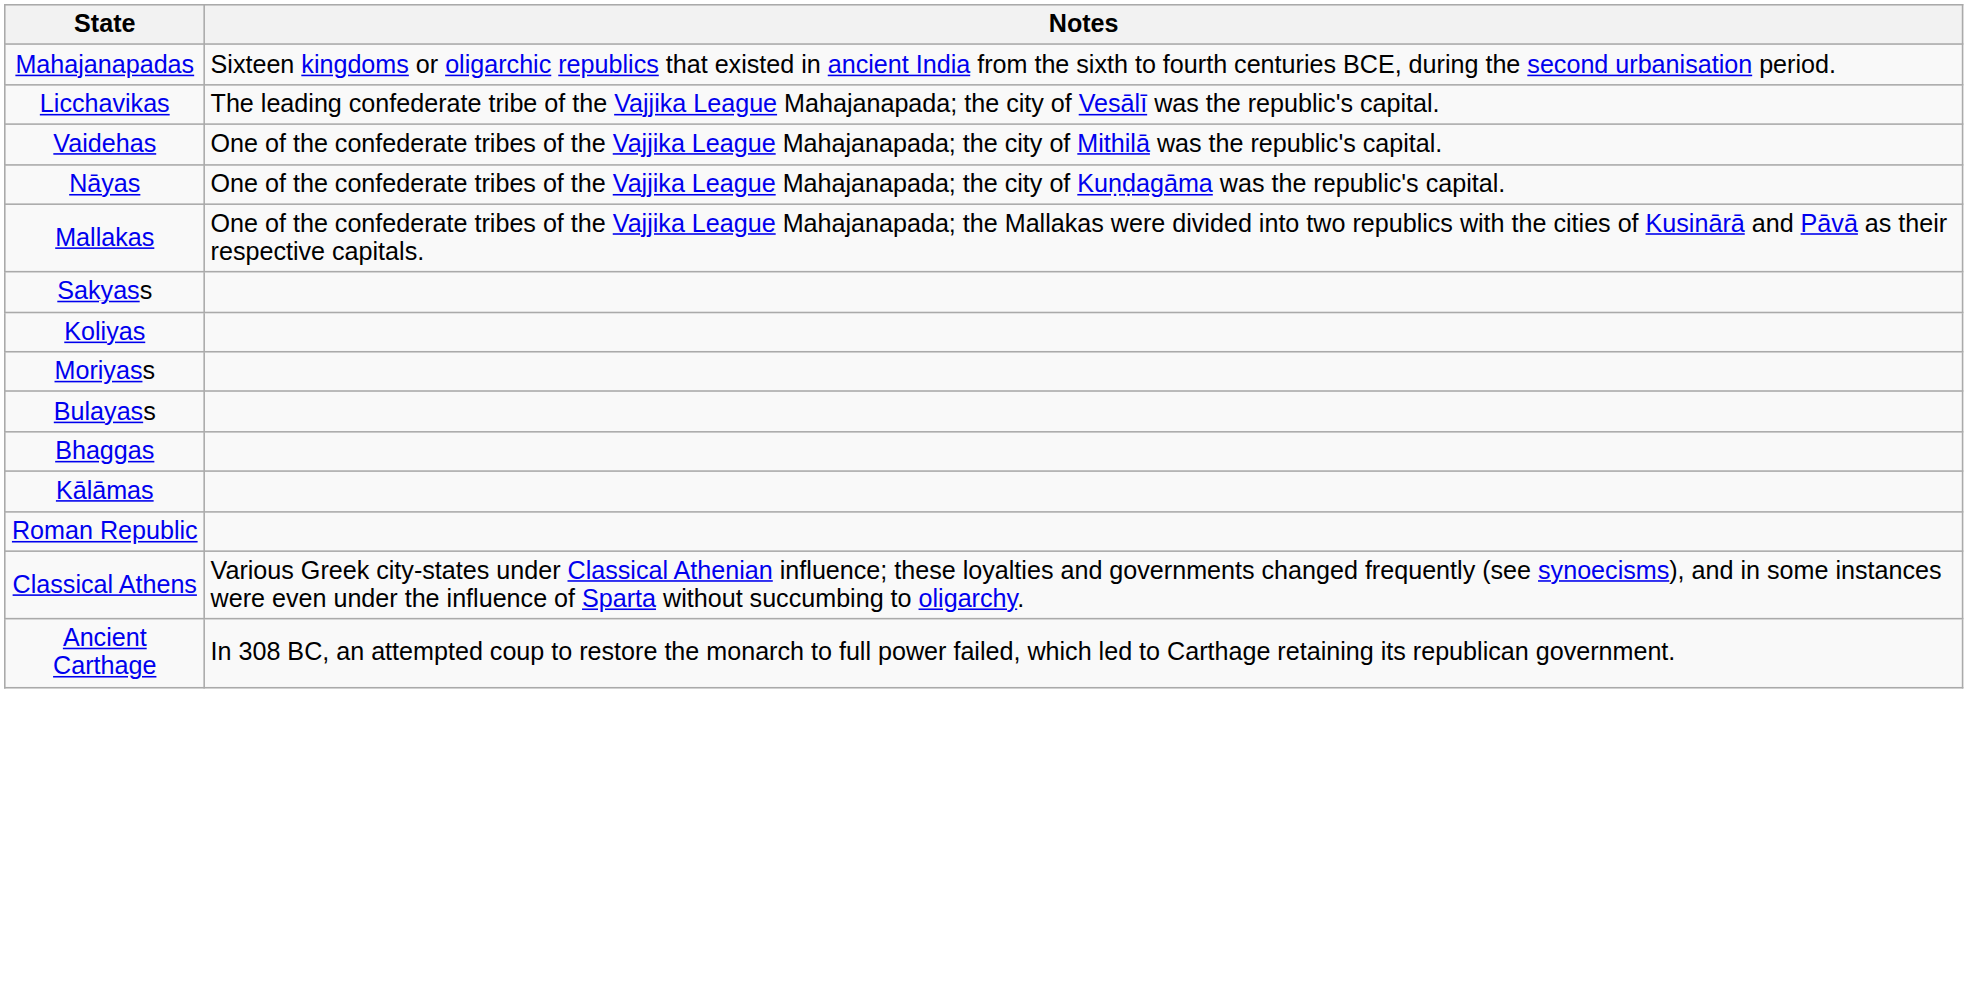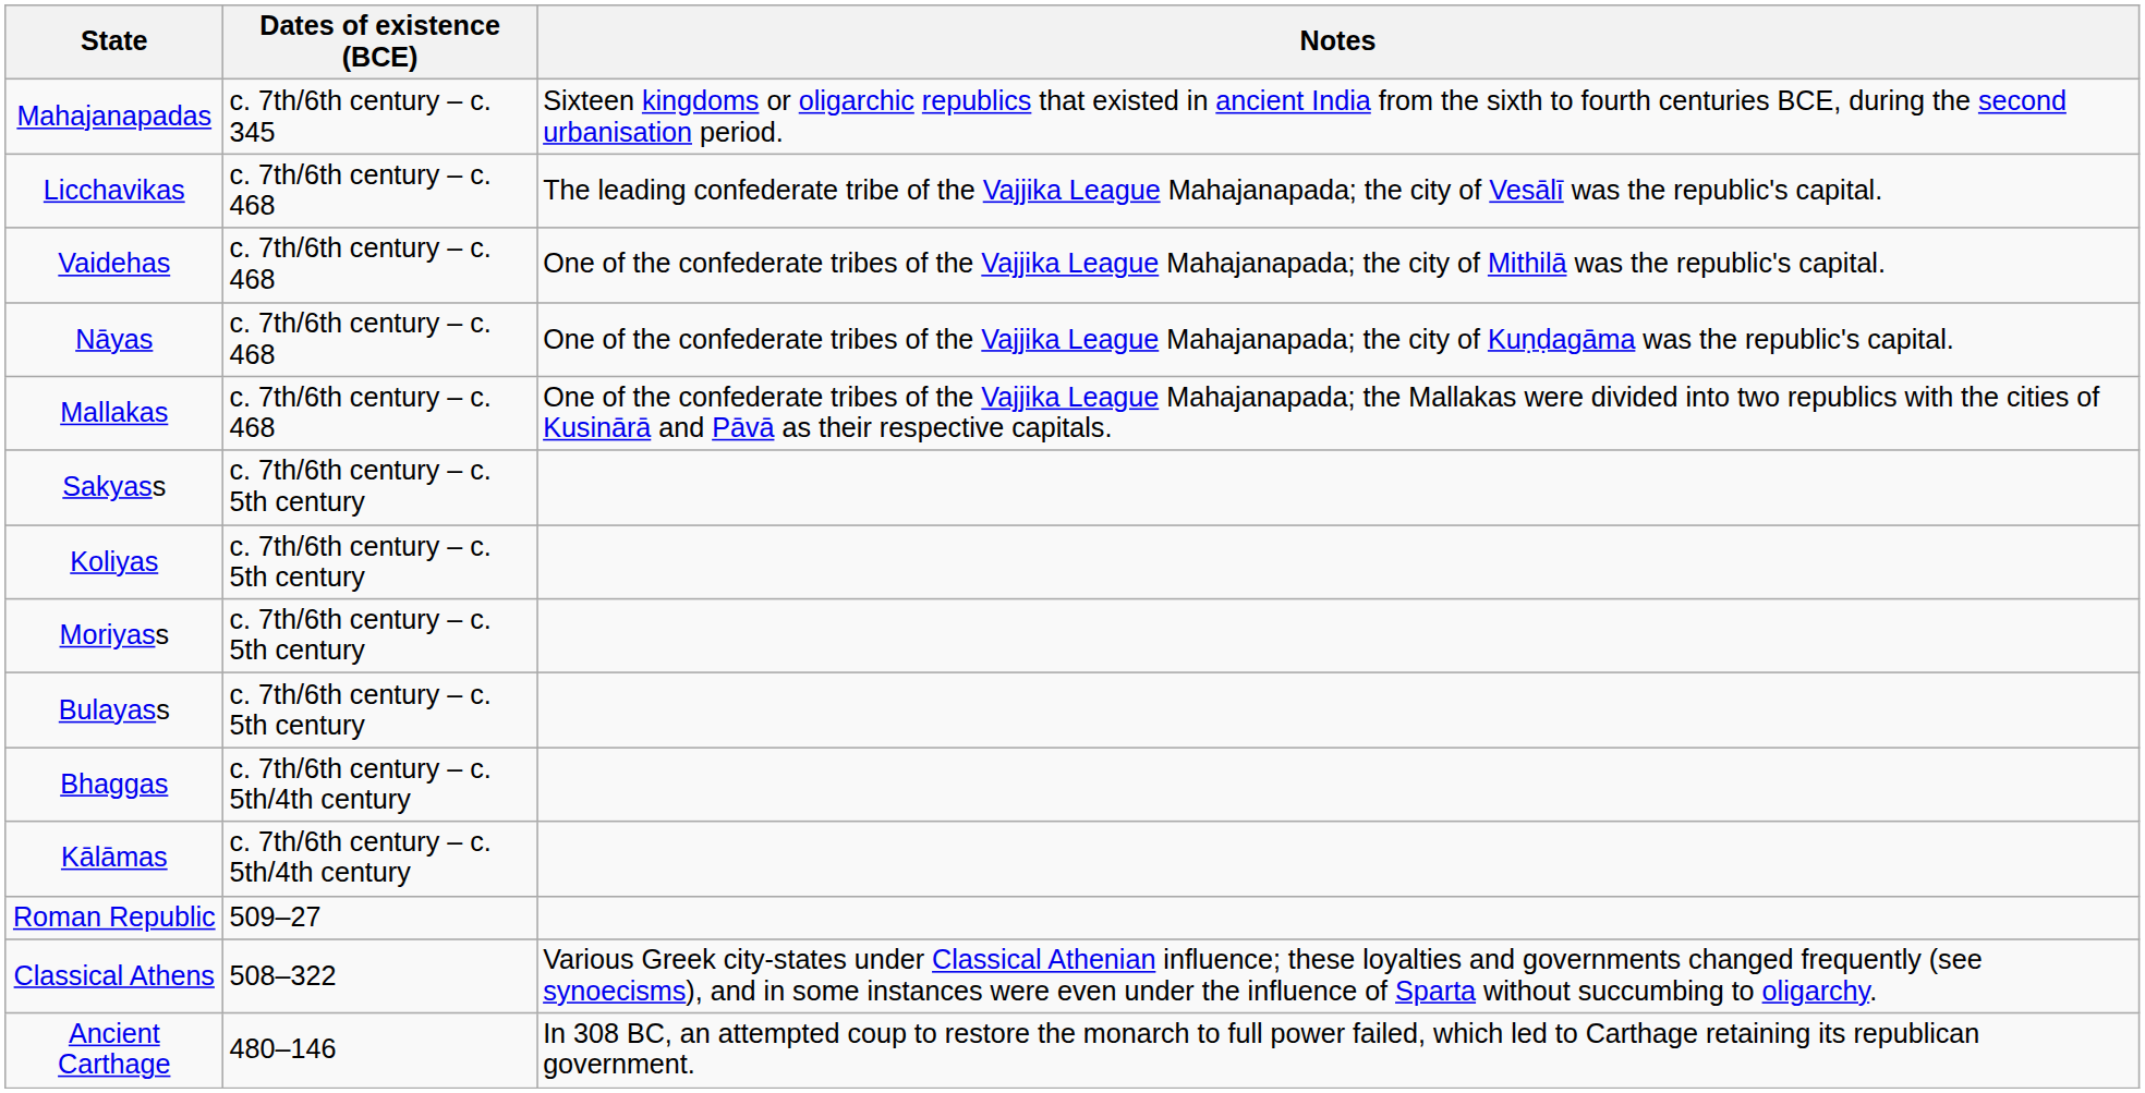 <table class="sortable wikitable">
 <tr>
 <th width=120px>State</th>
+<th>Dates of existence (BCE)</th>
 <th>Notes</th>
 </tr>
 <tr>
 <td style="text-align:center"><a href='#'>Mahajanapadas</a></td>
+<td>c. 7th/6th century – c. 345</td>
 <td>Sixteen <a href='#'>kingdoms</a> or <a href='#'>oligarchic</a> <a href='#'>republics</a> that existed in <a href='#'>ancient India</a> from the sixth to fourth centuries BCE, during the <a href='#'>second urbanisation</a> period.</td>
 </tr>
 <tr>
 <td style="text-align:center"><a href='#'>Licchavikas</a></td>
+<td>c. 7th/6th century – c. 468</td>
 <td>The leading confederate tribe of the <a href='#'>Vajjika League</a> Mahajanapada; the city of <a href='#'>Vesālī</a> was the republic's capital.</td>
 </tr>
 <tr>
 <td style="text-align:center"><a href='#'>Vaidehas</a></td>
+<td>c. 7th/6th century – c. 468</td>
 <td>One of the confederate tribes of the <a href='#'>Vajjika League</a> Mahajanapada; the city of <a href='#'>Mithilā</a> was the republic's capital.</td>
 </tr>
 <tr>
 <td style="text-align:center"><a href='#'>Nāyas</a></td>
+<td>c. 7th/6th century – c. 468</td>
 <td>One of the confederate tribes of the <a href='#'>Vajjika League</a> Mahajanapada; the city of <a href='#'>Kuṇḍagāma</a> was the republic's capital.</td>
 </tr>
 <tr>
 <td style="text-align:center"><a href='#'>Mallakas</a></td>
+<td>c. 7th/6th century – c. 468</td>
 <td>One of the confederate tribes of the <a href='#'>Vajjika League</a> Mahajanapada; the Mallakas were divided into two republics with the cities of <a href='#'>Kusinārā</a> and <a href='#'>Pāvā</a> as their respective capitals.</td>
 </tr>
 <tr>
 <td style="text-align:center"><a href='#'>Sakyas</a>s</td>
+<td>c. 7th/6th century – c. 5th century</td>
 <td></td>
 </tr>
 <tr>
 <td style="text-align:center"><a href='#'>Koliyas</a></td>
+<td>c. 7th/6th century – c. 5th century</td>
 <td></td>
 </tr>
 <tr>
 <td style="text-align:center"><a href='#'>Moriyas</a>s</td>
+<td>c. 7th/6th century – c. 5th century</td>
 <td></td>
 </tr>
 <tr>
 <td style="text-align:center"><a href='#'>Bulayas</a>s</td>
+<td>c. 7th/6th century – c. 5th century</td>
 <td></td>
 </tr>
 <tr>
 <td style="text-align:center"><a href='#'>Bhaggas</a></td>
+<td>c. 7th/6th century – c. 5th/4th century</td>
 <td></td>
 </tr>
 <tr>
 <td style="text-align:center"><a href='#'>Kālāmas</a></td>
+<td>c. 7th/6th century – c. 5th/4th century</td>
 <td></td>
 </tr>
 <tr>
 <td style="text-align:center"><a href='#'>Roman Republic</a></td>
+<td>509–27</td>
 <td></td>
 </tr>
 <tr>
 <td style="text-align:center"><a href='#'>Classical Athens</a></td>
+<td>508–322</td>
 <td>Various Greek city-states under <a href='#'>Classical Athenian</a> influence; these loyalties and governments changed frequently (see <a href='#'>synoecisms</a>), and in some instances were even under the influence of <a href='#'>Sparta</a> without succumbing to <a href='#'>oligarchy</a>.</td>
 </tr>
 <tr>
 <td style="text-align:center"><a href='#'>Ancient Carthage</a></td>
+<td>480–146</td>
 <td>In 308 BC, an attempted coup to restore the monarch to full power failed, which led to Carthage retaining its republican government.</td>
 </tr>
 </table>
